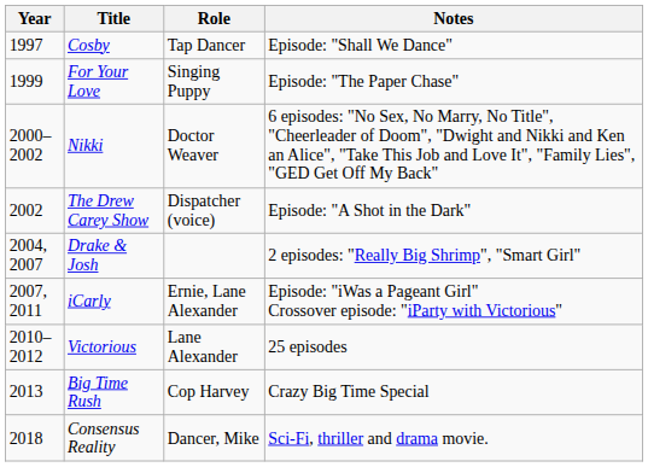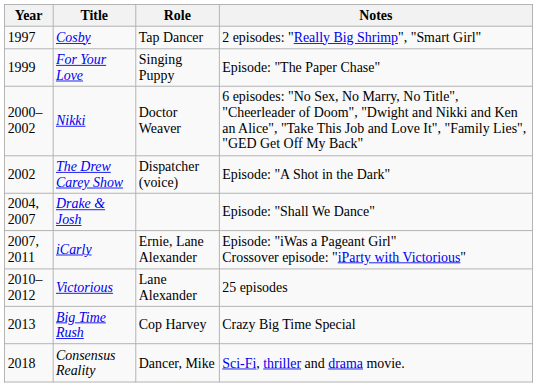 <table class="wikitable">
 <tr>
 <th>Year</th>
 <th>Title</th>
 <th>Role</th>
 <th>Notes</th>
 </tr>
 <tr>
 <td>1997</td>
 <td><em><a href='#'>Cosby</a></em></td>
 <td>Tap Dancer</td>
-<td>Episode: "Shall We Dance"</td>
+<td>2 episodes: "<a href='#'>Really Big Shrimp</a>", "Smart Girl"</td>
 </tr>
 <tr>
 <td>1999</td>
 <td><em><a href='#'>For Your Love</a></em></td>
 <td>Singing Puppy</td>
 <td>Episode: "The Paper Chase"</td>
 </tr>
 <tr>
 <td>2000–2002</td>
 <td><em><a href='#'>Nikki</a></em></td>
 <td>Doctor Weaver</td>
 <td>6 episodes: "No Sex, No Marry, No Title", "Cheerleader of Doom", "Dwight and Nikki and Ken an Alice", "Take This Job and Love It", "Family Lies", "GED Get Off My Back"</td>
 </tr>
 <tr>
 <td>2002</td>
 <td><em><a href='#'>The Drew Carey Show</a></em></td>
 <td>Dispatcher (voice)</td>
 <td>Episode: "A Shot in the Dark"</td>
 </tr>
 <tr>
 <td>2004, 2007</td>
 <td><em><a href='#'>Drake & Josh</a></em></td>
 <td></td>
-<td>2 episodes: "<a href='#'>Really Big Shrimp</a>", "Smart Girl"</td>
+<td>Episode: "Shall We Dance"</td>
 </tr>
 <tr>
 <td>2007, 2011</td>
 <td><em><a href='#'>iCarly</a></em></td>
 <td>Ernie, Lane Alexander</td>
 <td>Episode: "iWas a Pageant Girl"<br>Crossover episode: "<a href='#'>iParty with Victorious</a>"</td>
 </tr>
 <tr>
 <td>2010–2012</td>
 <td><em><a href='#'>Victorious</a></em></td>
 <td>Lane Alexander</td>
 <td>25 episodes</td>
 </tr>
 <tr>
 <td>2013</td>
 <td><em><a href='#'>Big Time Rush</a></em></td>
 <td>Cop Harvey</td>
 <td>Crazy Big Time Special</td>
 </tr>
 <tr>
 <td>2018</td>
 <td><em>Consensus Reality</em></td>
 <td>Dancer, Mike</td>
 <td><a href='#'>Sci-Fi</a>, <a href='#'>thriller</a> and <a href='#'>drama</a> movie.</td>
 </tr>
 </table>
